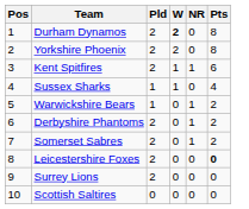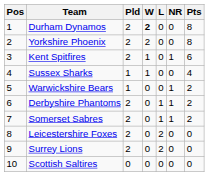 <table class="wikitable">
 <tr>
 <th>Pos</th>
 <th>Team</th>
 <th>Pld</th>
 <th>W</th>
+<th>L</th>
 <th>NR</th>
 <th>Pts</th>
 </tr>
 <tr>
 <td>1</td>
 <td><a href='#'>Durham Dynamos</a></td>
 <td>2</td>
 <td><strong>2</strong></td>
 <td>0</td>
+<td>0</td>
 <td>8</td>
 </tr>
 <tr>
 <td>2</td>
 <td><a href='#'>Yorkshire Phoenix</a></td>
 <td>2</td>
 <td>2</td>
 <td>0</td>
+<td>0</td>
 <td>8</td>
 </tr>
 <tr>
 <td>3</td>
 <td><a href='#'>Kent Spitfires</a></td>
 <td>2</td>
 <td>1</td>
+<td>0</td>
 <td>1</td>
 <td>6</td>
 </tr>
 <tr>
 <td>4</td>
 <td><a href='#'>Sussex Sharks</a></td>
 <td>1</td>
 <td>1</td>
 <td>0</td>
+<td>0</td>
 <td>4</td>
 </tr>
 <tr>
 <td>5</td>
 <td><a href='#'>Warwickshire Bears</a></td>
 <td>1</td>
+<td>0</td>
 <td>0</td>
 <td>1</td>
 <td>2</td>
 </tr>
 <tr>
 <td>6</td>
 <td><a href='#'>Derbyshire Phantoms</a></td>
 <td>2</td>
 <td>0</td>
 <td>1</td>
+<td>1</td>
 <td>2</td>
 </tr>
 <tr>
 <td>7</td>
 <td><a href='#'>Somerset Sabres</a></td>
 <td>2</td>
 <td>0</td>
 <td>1</td>
+<td>1</td>
 <td>2</td>
 </tr>
 <tr>
 <td>8</td>
 <td><a href='#'>Leicestershire Foxes</a></td>
 <td>2</td>
 <td>0</td>
+<td>2</td>
 <td>0</td>
-<td><strong>0</strong></td>
+<td>0</td>
 </tr>
 <tr>
 <td>9</td>
 <td><a href='#'>Surrey Lions</a></td>
 <td>2</td>
 <td>0</td>
+<td>2</td>
 <td>0</td>
 <td>0</td>
 </tr>
 <tr>
 <td>10</td>
 <td><a href='#'>Scottish Saltires</a></td>
 <td>0</td>
 <td>0</td>
 <td>0</td>
 <td>0</td>
+<td>0</td>
 </tr>
 </table>
